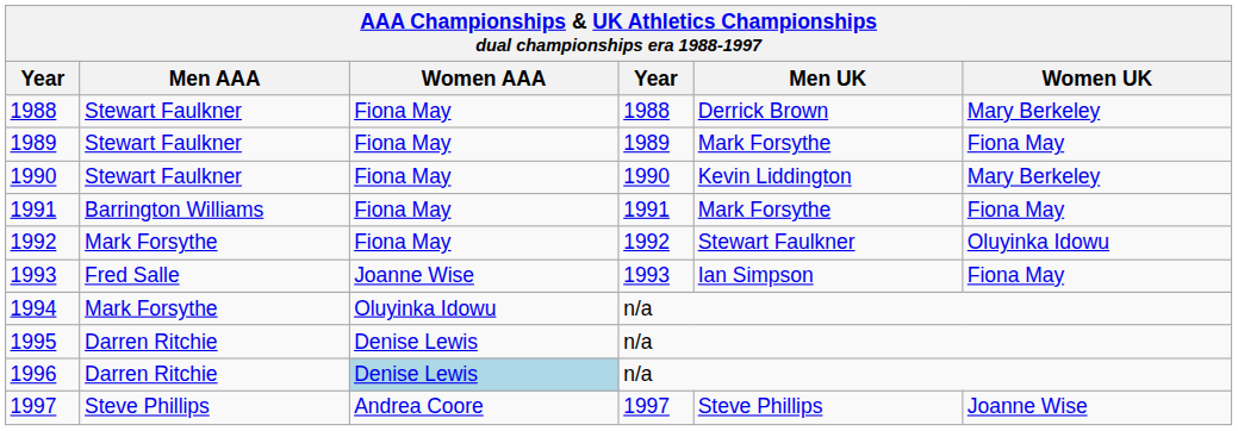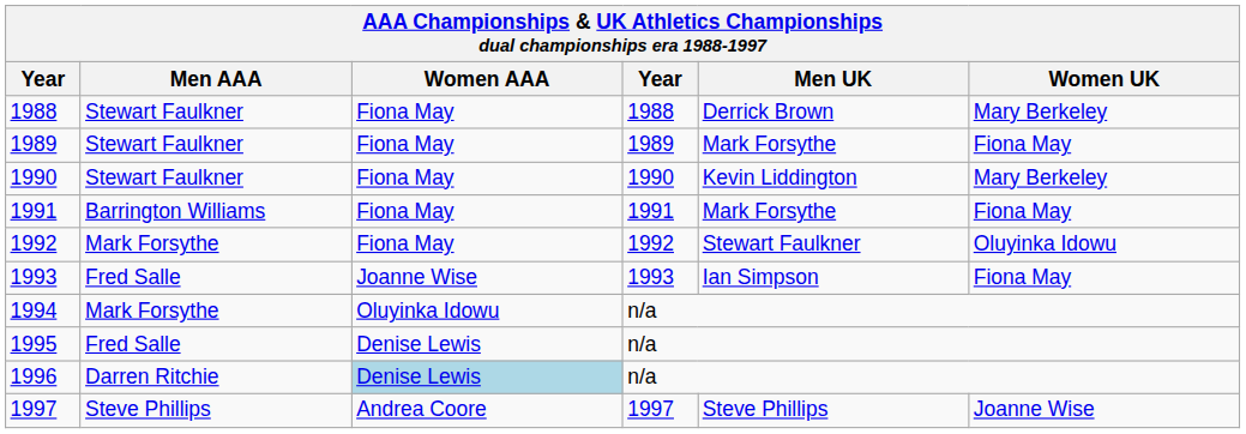 <table class="wikitable">
 <tr>
 <th colspan="6"><a href='#'>AAA Championships</a> & <a href='#'>UK Athletics Championships</a><br><em><small>dual championships era 1988-1997</small></em></th>
 </tr>
 <tr>
 <th width=50>Year</th>
 <th width=200>Men AAA</th>
 <th width=200>Women AAA</th>
 <th width=50>Year</th>
 <th width=200>Men UK</th>
 <th width=200>Women UK</th>
 </tr>
 <tr>
 <td><a href='#'>1988</a></td>
 <td><a href='#'>Stewart Faulkner</a></td>
 <td><a href='#'>Fiona May</a></td>
 <td><a href='#'>1988</a></td>
 <td><a href='#'>Derrick Brown</a></td>
 <td><a href='#'>Mary Berkeley</a></td>
 </tr>
 <tr>
 <td><a href='#'>1989</a></td>
 <td><a href='#'>Stewart Faulkner</a></td>
 <td><a href='#'>Fiona May</a></td>
 <td><a href='#'>1989</a></td>
 <td><a href='#'>Mark Forsythe</a></td>
 <td><a href='#'>Fiona May</a></td>
 </tr>
 <tr>
 <td><a href='#'>1990</a></td>
 <td><a href='#'>Stewart Faulkner</a></td>
 <td><a href='#'>Fiona May</a></td>
 <td><a href='#'>1990</a></td>
 <td><a href='#'>Kevin Liddington</a></td>
 <td><a href='#'>Mary Berkeley</a></td>
 </tr>
 <tr>
 <td><a href='#'>1991</a></td>
 <td><a href='#'>Barrington Williams</a></td>
 <td><a href='#'>Fiona May</a></td>
 <td><a href='#'>1991</a></td>
 <td><a href='#'>Mark Forsythe</a></td>
 <td><a href='#'>Fiona May</a></td>
 </tr>
 <tr>
 <td><a href='#'>1992</a></td>
 <td><a href='#'>Mark Forsythe</a></td>
 <td><a href='#'>Fiona May</a></td>
 <td><a href='#'>1992</a></td>
 <td><a href='#'>Stewart Faulkner</a></td>
 <td><a href='#'>Oluyinka Idowu</a></td>
 </tr>
 <tr>
 <td><a href='#'>1993</a></td>
 <td><a href='#'>Fred Salle</a></td>
 <td><a href='#'>Joanne Wise</a></td>
 <td><a href='#'>1993</a></td>
 <td><a href='#'>Ian Simpson</a></td>
 <td><a href='#'>Fiona May</a></td>
 </tr>
 <tr>
 <td><a href='#'>1994</a></td>
 <td><a href='#'>Mark Forsythe</a></td>
 <td><a href='#'>Oluyinka Idowu</a></td>
 <td colspan=3>n/a</td>
 </tr>
 <tr>
 <td><a href='#'>1995</a></td>
-<td><a href='#'>Darren Ritchie</a></td>
+<td><a href='#'>Fred Salle</a></td>
 <td><a href='#'>Denise Lewis</a></td>
 <td colspan=3>n/a</td>
 </tr>
 <tr>
 <td><a href='#'>1996</a></td>
 <td><a href='#'>Darren Ritchie</a></td>
 <td style="background: lightblue;"><a href='#'>Denise Lewis</a></td>
 <td colspan=3>n/a</td>
 </tr>
 <tr>
 <td><a href='#'>1997</a></td>
 <td><a href='#'>Steve Phillips</a></td>
 <td><a href='#'>Andrea Coore</a></td>
 <td><a href='#'>1997</a></td>
 <td><a href='#'>Steve Phillips</a></td>
 <td><a href='#'>Joanne Wise</a></td>
 </tr>
 </table>
